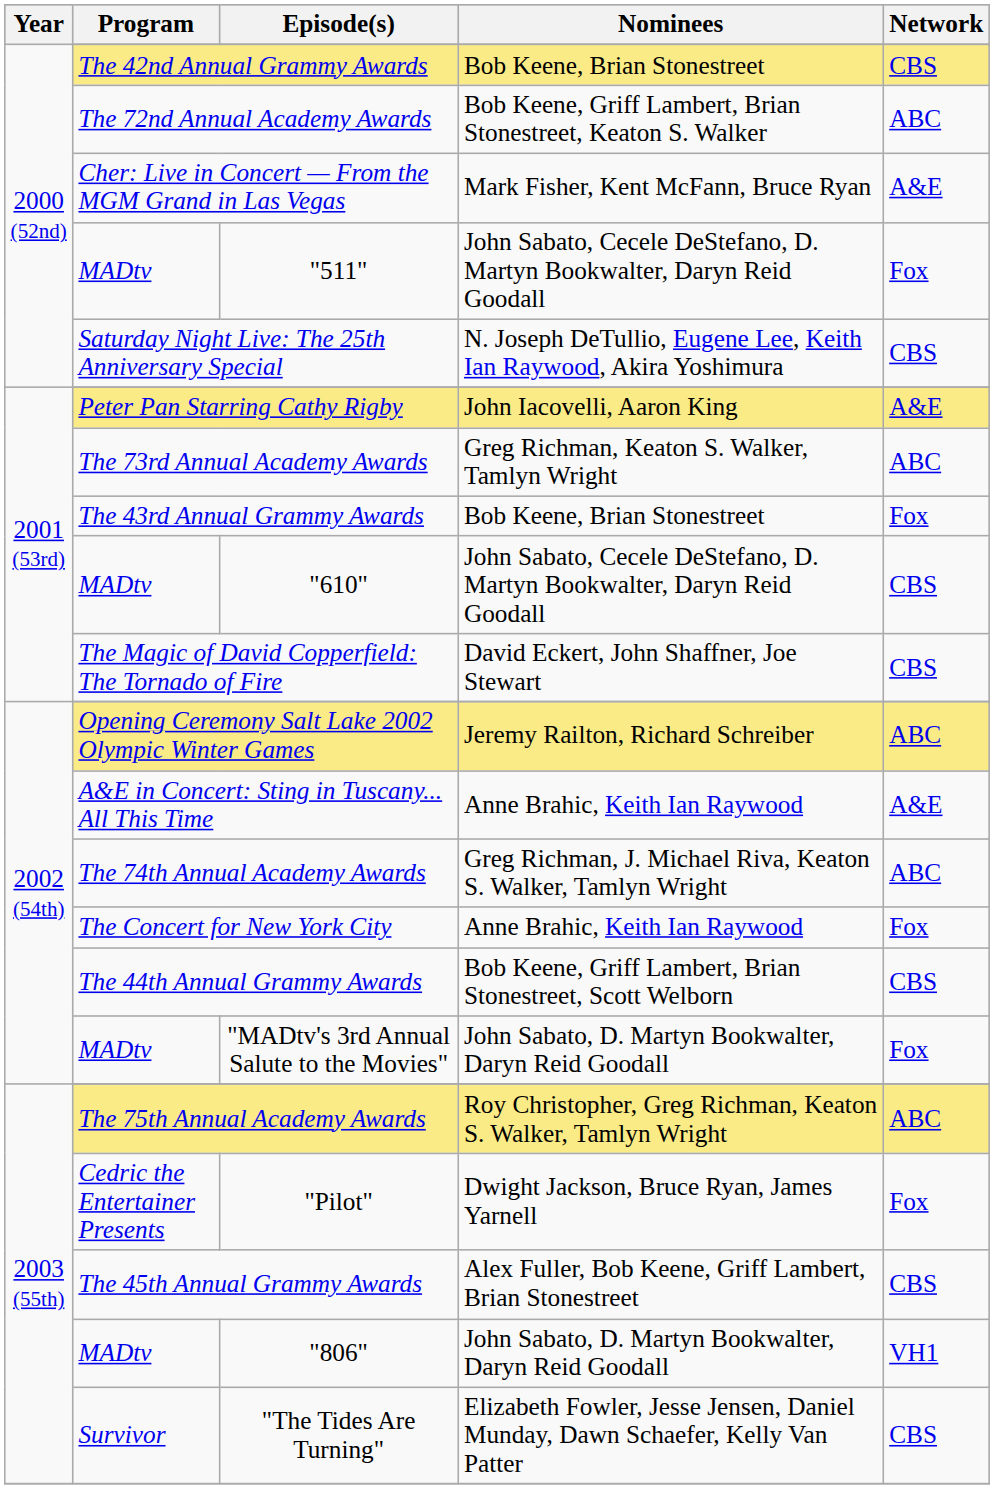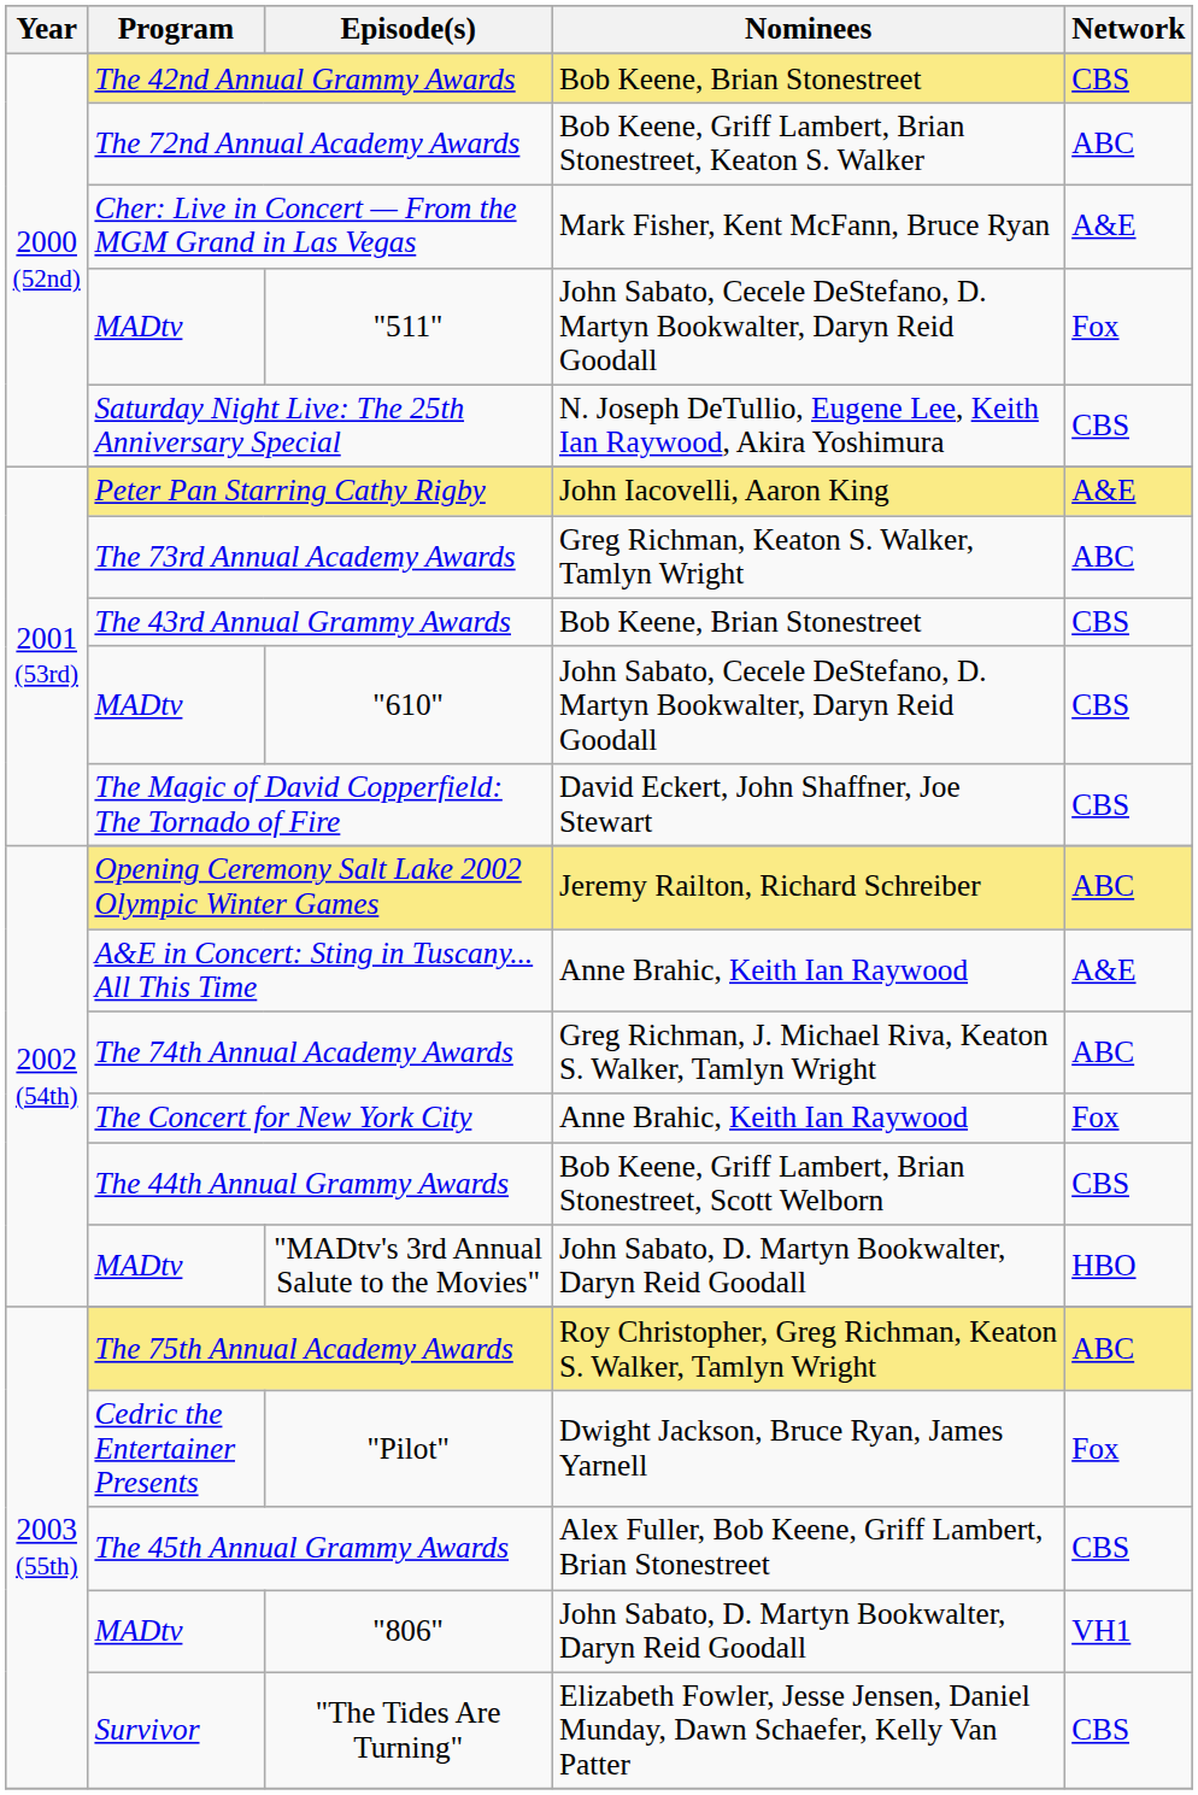 <table class="wikitable" style="width:100%">
 <tr bgcolor="#bebebe">
 <th width="5%">Year</th>
 <th width="15%">Program</th>
 <th width="25%">Episode(s)</th>
 <th width="45%">Nominees</th>
 <th width="5%">Network</th>
 </tr>
 <tr>
 <td rowspan=6 style="text-align:center"><a href='#'>2000</a><br><small><a href='#'>(52nd)</a></small><br></td>
 </tr>
 <tr style="background:#FAEB86">
 <td colspan=2><em><a href='#'>The 42nd Annual Grammy Awards</a></em></td>
 <td>Bob Keene, Brian Stonestreet</td>
 <td><a href='#'>CBS</a></td>
 </tr>
 <tr>
 <td colspan=2><em><a href='#'>The 72nd Annual Academy Awards</a></em></td>
 <td>Bob Keene, Griff Lambert, Brian Stonestreet, Keaton S. Walker</td>
 <td><a href='#'>ABC</a></td>
 </tr>
 <tr>
 <td colspan=2><em><a href='#'>Cher: Live in Concert — From the MGM Grand in Las Vegas</a></em></td>
 <td>Mark Fisher, Kent McFann, Bruce Ryan</td>
 <td><a href='#'>A&E</a></td>
 </tr>
 <tr>
 <td><em><a href='#'>MADtv</a></em></td>
 <td align=center>"511"</td>
 <td>John Sabato, Cecele DeStefano, D. Martyn Bookwalter, Daryn Reid Goodall</td>
 <td><a href='#'>Fox</a></td>
 </tr>
 <tr>
 <td colspan=2><em><a href='#'>Saturday Night Live: The 25th Anniversary Special</a></em></td>
 <td>N. Joseph DeTullio, <a href='#'>Eugene Lee</a>, <a href='#'>Keith Ian Raywood</a>, Akira Yoshimura</td>
 <td><a href='#'>CBS</a></td>
 </tr>
 <tr>
 <td rowspan=6 style="text-align:center"><a href='#'>2001</a><br><small><a href='#'>(53rd)</a></small><br></td>
 </tr>
 <tr style="background:#FAEB86">
 <td colspan=2><em><a href='#'>Peter Pan Starring Cathy Rigby</a></em></td>
 <td>John Iacovelli, Aaron King</td>
 <td><a href='#'>A&E</a></td>
 </tr>
 <tr>
 <td colspan=2><em><a href='#'>The 73rd Annual Academy Awards</a></em></td>
 <td>Greg Richman, Keaton S. Walker, Tamlyn Wright</td>
 <td><a href='#'>ABC</a></td>
 </tr>
 <tr>
 <td colspan=2><em><a href='#'>The 43rd Annual Grammy Awards</a></em></td>
 <td>Bob Keene, Brian Stonestreet</td>
-<td><a href='#'>Fox</a></td>
+<td><a href='#'>CBS</a></td>
 </tr>
 <tr>
 <td><em><a href='#'>MADtv</a></em></td>
 <td align=center>"610"</td>
 <td>John Sabato, Cecele DeStefano, D. Martyn Bookwalter, Daryn Reid Goodall</td>
 <td><a href='#'>CBS</a></td>
 </tr>
 <tr>
 <td colspan=2><em><a href='#'>The Magic of David Copperfield: The Tornado of Fire</a></em></td>
 <td>David Eckert, John Shaffner, Joe Stewart</td>
 <td><a href='#'>CBS</a></td>
 </tr>
 <tr>
 <td rowspan=7 style="text-align:center"><a href='#'>2002</a><br><small><a href='#'>(54th)</a></small><br></td>
 </tr>
 <tr style="background:#FAEB86">
 <td colspan=2><em><a href='#'>Opening Ceremony Salt Lake 2002 Olympic Winter Games</a></em></td>
 <td>Jeremy Railton, Richard Schreiber</td>
 <td><a href='#'>ABC</a></td>
 </tr>
 <tr>
 <td colspan=2><em><a href='#'>A&E in Concert: Sting in Tuscany... All This Time</a></em></td>
 <td>Anne Brahic, <a href='#'>Keith Ian Raywood</a></td>
 <td><a href='#'>A&E</a></td>
 </tr>
 <tr>
 <td colspan=2><em><a href='#'>The 74th Annual Academy Awards</a></em></td>
 <td>Greg Richman, J. Michael Riva, Keaton S. Walker, Tamlyn Wright</td>
 <td><a href='#'>ABC</a></td>
 </tr>
 <tr>
 <td colspan=2><em><a href='#'>The Concert for New York City</a></em></td>
 <td>Anne Brahic, <a href='#'>Keith Ian Raywood</a></td>
 <td><a href='#'>Fox</a></td>
 </tr>
 <tr>
 <td colspan=2><em><a href='#'>The 44th Annual Grammy Awards</a></em></td>
 <td>Bob Keene, Griff Lambert, Brian Stonestreet, Scott Welborn</td>
 <td><a href='#'>CBS</a></td>
 </tr>
 <tr>
 <td><em><a href='#'>MADtv</a></em></td>
 <td align=center>"MADtv's 3rd Annual Salute to the Movies"</td>
 <td>John Sabato, D. Martyn Bookwalter, Daryn Reid Goodall</td>
-<td><a href='#'>Fox</a></td>
+<td><a href='#'>HBO</a></td>
 </tr>
 <tr>
 <td rowspan=6 style="text-align:center"><a href='#'>2003</a><br><small><a href='#'>(55th)</a></small><br></td>
 </tr>
 <tr style="background:#FAEB86">
 <td colspan=2><em><a href='#'>The 75th Annual Academy Awards</a></em></td>
 <td>Roy Christopher, Greg Richman, Keaton S. Walker, Tamlyn Wright</td>
 <td><a href='#'>ABC</a></td>
 </tr>
 <tr>
 <td><em><a href='#'>Cedric the Entertainer Presents</a></em></td>
 <td align=center>"Pilot"</td>
 <td>Dwight Jackson, Bruce Ryan, James Yarnell</td>
 <td><a href='#'>Fox</a></td>
 </tr>
 <tr>
 <td colspan=2><em><a href='#'>The 45th Annual Grammy Awards</a></em></td>
 <td>Alex Fuller, Bob Keene, Griff Lambert, Brian Stonestreet</td>
 <td><a href='#'>CBS</a></td>
 </tr>
 <tr>
 <td><em><a href='#'>MADtv</a></em></td>
 <td align=center>"806"</td>
 <td>John Sabato, D. Martyn Bookwalter, Daryn Reid Goodall</td>
 <td><a href='#'>VH1</a></td>
 </tr>
 <tr>
 <td><em><a href='#'>Survivor</a></em></td>
 <td align=center>"The Tides Are Turning"</td>
 <td>Elizabeth Fowler, Jesse Jensen, Daniel Munday, Dawn Schaefer, Kelly Van Patter</td>
 <td><a href='#'>CBS</a></td>
 </tr>
 <tr>
 </tr>
 </table>
